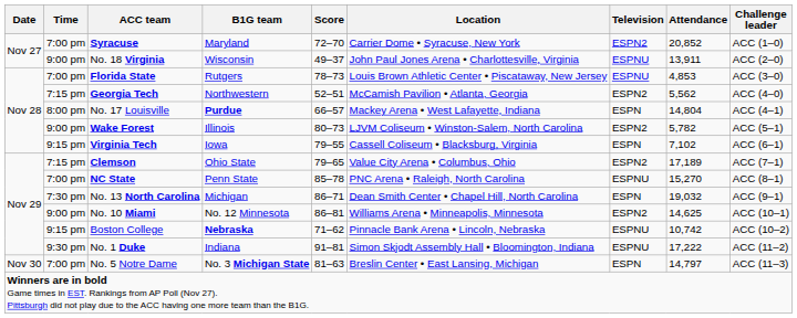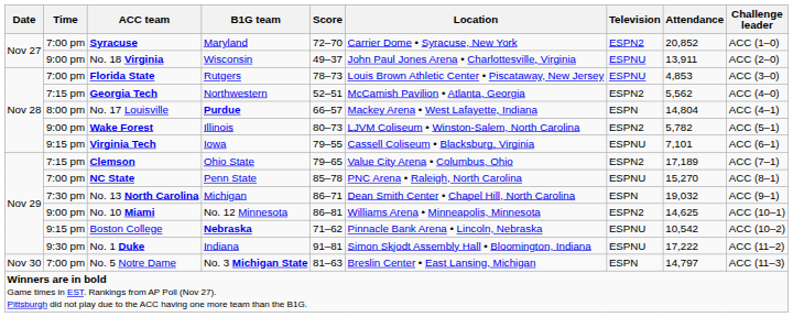 <table class="wikitable" style="font-size: 95%">
 <tr>
 <th>Date</th>
 <th>Time</th>
 <th>ACC team</th>
 <th>B1G team</th>
 <th>Score</th>
 <th>Location</th>
 <th>Television</th>
 <th>Attendance</th>
 <th>Challenge<br>leader</th>
 </tr>
 <tr>
 <td rowspan=2>Nov 27</td>
 <td>7:00 pm</td>
 <td><strong><a href='#'>Syracuse</a></strong></td>
 <td><a href='#'>Maryland</a></td>
 <td>72–70</td>
 <td><a href='#'>Carrier Dome</a> • <a href='#'>Syracuse, New York</a></td>
 <td><a href='#'>ESPN2</a></td>
 <td>20,852</td>
 <td>ACC (1–0)</td>
 </tr>
 <tr>
 <td>9:00 pm</td>
 <td>No. 18 <strong><a href='#'>Virginia</a></strong></td>
 <td><a href='#'>Wisconsin</a></td>
 <td>49–37</td>
 <td><a href='#'>John Paul Jones Arena</a> • <a href='#'>Charlottesville, Virginia</a></td>
 <td><a href='#'>ESPNU</a></td>
 <td>13,911</td>
 <td>ACC (2–0)</td>
 </tr>
 <tr>
 <td rowspan=5>Nov 28</td>
 <td>7:00 pm</td>
 <td><strong><a href='#'>Florida State</a></strong></td>
 <td><a href='#'>Rutgers</a></td>
 <td>78–73</td>
 <td><a href='#'>Louis Brown Athletic Center</a> • <a href='#'>Piscataway, New Jersey</a></td>
 <td><a href='#'>ESPNU</a></td>
 <td>4,853</td>
 <td>ACC (3–0)</td>
 </tr>
 <tr>
 <td>7:15 pm</td>
 <td><strong><a href='#'>Georgia Tech</a></strong></td>
 <td><a href='#'>Northwestern</a></td>
 <td>52–51</td>
 <td><a href='#'>McCamish Pavilion</a> • <a href='#'>Atlanta, Georgia</a></td>
 <td>ESPN2</td>
 <td>5,562</td>
 <td>ACC (4–0)</td>
 </tr>
 <tr>
 <td>8:00 pm</td>
 <td>No. 17 <a href='#'>Louisville</a></td>
 <td><strong><a href='#'>Purdue</a></strong></td>
 <td>66–57</td>
 <td><a href='#'>Mackey Arena</a> • <a href='#'>West Lafayette, Indiana</a></td>
 <td>ESPN</td>
 <td>14,804</td>
 <td>ACC (4–1)</td>
 </tr>
 <tr>
 <td>9:00 pm</td>
 <td><strong><a href='#'>Wake Forest</a></strong></td>
 <td><a href='#'>Illinois</a></td>
 <td>80–73</td>
 <td><a href='#'>LJVM Coliseum</a> • <a href='#'>Winston-Salem, North Carolina</a></td>
 <td>ESPN2</td>
 <td>5,782</td>
 <td>ACC (5–1)</td>
 </tr>
 <tr>
 <td>9:15 pm</td>
 <td><strong><a href='#'>Virginia Tech</a></strong></td>
 <td><a href='#'>Iowa</a></td>
 <td>79–55</td>
 <td><a href='#'>Cassell Coliseum</a> • <a href='#'>Blacksburg, Virginia</a></td>
-<td>ESPN</td>
-<td>7,102</td>
+<td>ESPNU</td>
+<td>7,101</td>
 <td>ACC (6–1)</td>
 </tr>
 <tr>
 <td rowspan=6>Nov 29</td>
 <td>7:15 pm</td>
 <td><strong><a href='#'>Clemson</a></strong></td>
 <td><a href='#'>Ohio State</a></td>
 <td>79–65</td>
 <td><a href='#'>Value City Arena</a> • <a href='#'>Columbus, Ohio</a></td>
 <td>ESPN2</td>
 <td>17,189</td>
 <td>ACC (7–1)</td>
 </tr>
 <tr>
 <td>7:00 pm</td>
 <td><strong><a href='#'>NC State</a></strong></td>
 <td><a href='#'>Penn State</a></td>
 <td>85–78</td>
 <td><a href='#'>PNC Arena</a> • <a href='#'>Raleigh, North Carolina</a></td>
 <td>ESPNU</td>
 <td>15,270</td>
 <td>ACC (8–1)</td>
 </tr>
 <tr>
 <td>7:30 pm</td>
 <td>No. 13 <strong><a href='#'>North Carolina</a></strong></td>
 <td><a href='#'>Michigan</a></td>
 <td>86–71</td>
 <td><a href='#'>Dean Smith Center</a> • <a href='#'>Chapel Hill, North Carolina</a></td>
 <td>ESPN</td>
 <td>19,032</td>
 <td>ACC (9–1)</td>
 </tr>
 <tr>
 <td>9:00 pm</td>
 <td>No. 10 <strong><a href='#'>Miami</a></strong></td>
 <td>No. 12 <a href='#'>Minnesota</a></td>
 <td>86–81</td>
 <td><a href='#'>Williams Arena</a> • <a href='#'>Minneapolis, Minnesota</a></td>
 <td>ESPN2</td>
 <td>14,625</td>
 <td>ACC (10–1)</td>
 </tr>
 <tr>
 <td>9:15 pm</td>
 <td><a href='#'>Boston College</a></td>
 <td><strong><a href='#'>Nebraska</a></strong></td>
 <td>71–62</td>
 <td><a href='#'>Pinnacle Bank Arena</a> • <a href='#'>Lincoln, Nebraska</a></td>
 <td>ESPNU</td>
-<td>10,742</td>
+<td>10,542</td>
 <td>ACC (10–2)</td>
 </tr>
 <tr>
 <td>9:30 pm</td>
 <td>No. 1 <strong><a href='#'>Duke</a></strong></td>
 <td><a href='#'>Indiana</a></td>
 <td>91–81</td>
 <td><a href='#'>Simon Skjodt Assembly Hall</a> • <a href='#'>Bloomington, Indiana</a></td>
 <td>ESPNU</td>
 <td>17,222</td>
 <td>ACC (11–2)</td>
 </tr>
 <tr>
 <td rowspan=1>Nov 30</td>
 <td>7:00 pm</td>
 <td>No. 5 <a href='#'>Notre Dame</a></td>
 <td>No. 3 <strong><a href='#'>Michigan State</a></strong></td>
 <td>81–63</td>
 <td><a href='#'>Breslin Center</a> • <a href='#'>East Lansing, Michigan</a></td>
 <td>ESPN</td>
 <td>14,797</td>
 <td>ACC (11–3)</td>
 </tr>
 <tr>
 <td colspan=9><strong>Winners are in bold</strong><br><small>Game times in <a href='#'>EST</a>. Rankings from AP Poll (Nov 27).<br><a href='#'>Pittsburgh</a> did not play due to the ACC having one more team than the B1G.</small></td>
 </tr>
 </table>
